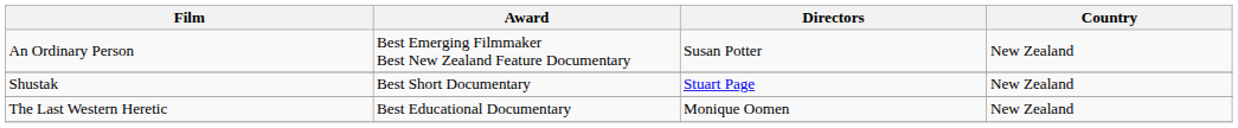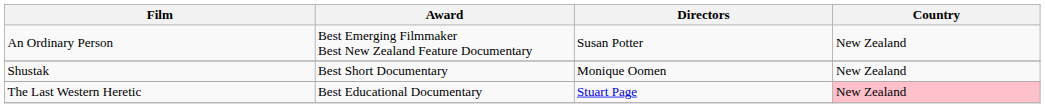 <table class="wikitable" style="width:100%;">
 <tr>
 <th width="30%">Film</th>
 <th width="25%">Award</th>
 <th width="25%">Directors</th>
 <th width="20%">Country</th>
 </tr>
 <tr>
 <td>An Ordinary Person</td>
 <td>Best Emerging Filmmaker<br>Best New Zealand Feature Documentary</td>
 <td>Susan Potter</td>
 <td> New Zealand</td>
 </tr>
 <tr>
 </tr>
 <tr>
 <td>Shustak</td>
 <td>Best Short Documentary</td>
-<td><a href='#'>Stuart Page</a></td>
+<td>Monique Oomen</td>
 <td> New Zealand</td>
 </tr>
 <tr>
 </tr>
 <tr>
 <td>The Last Western Heretic</td>
 <td>Best Educational Documentary</td>
-<td>Monique Oomen</td>
-<td> New Zealand</td>
+<td><a href='#'>Stuart Page</a></td>
+<td style="background: pink;"> New Zealand</td>
 </tr>
 <tr>
 </tr>
 </table>
